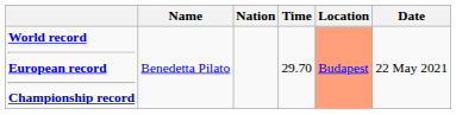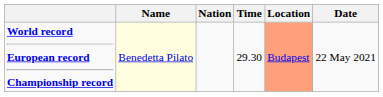 <table class=wikitable>
 <tr>
 <th></th>
 <th>Name</th>
 <th>Nation</th>
 <th>Time</th>
 <th>Location</th>
 <th>Date</th>
 </tr>
 <tr>
 <td><strong><a href='#'>World record</a><hr><a href='#'>European record</a><hr><a href='#'>Championship record</a></strong></td>
-<td><a href='#'>Benedetta Pilato</a></td>
+<td style="background: lightyellow;"><a href='#'>Benedetta Pilato</a></td>
 <td></td>
-<td>29.70</td>
+<td>29.30</td>
 <td style="background: lightsalmon;"><a href='#'>Budapest</a></td>
 <td>22 May 2021</td>
 </tr>
 </table>
